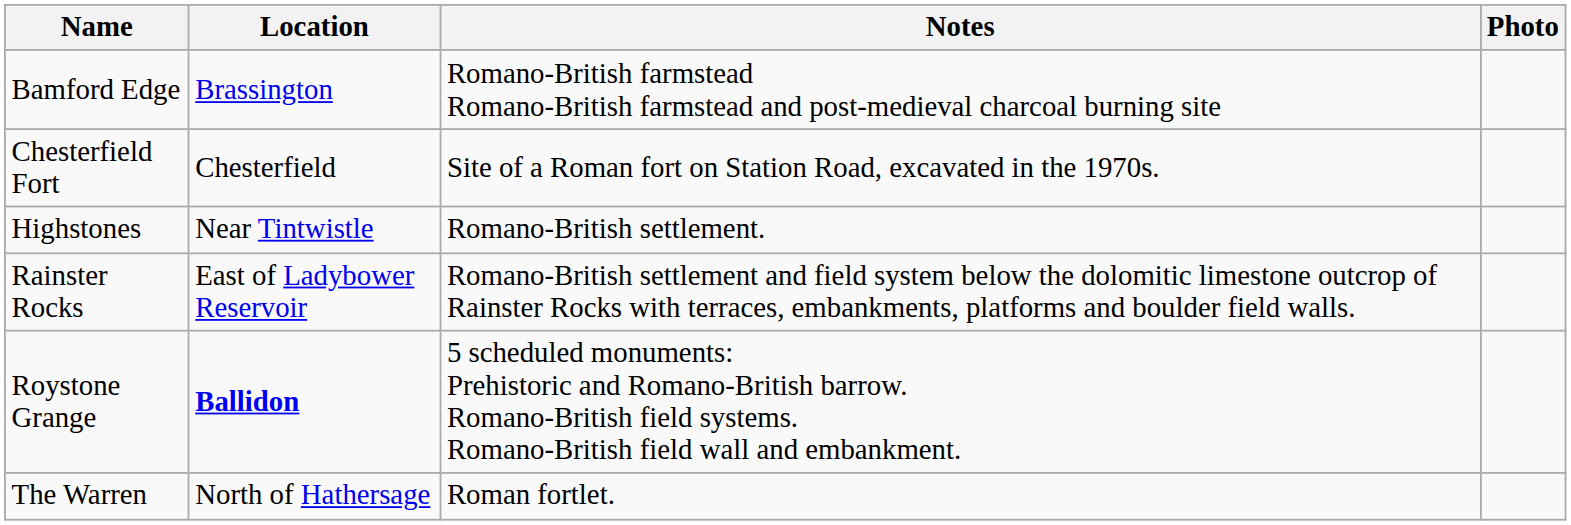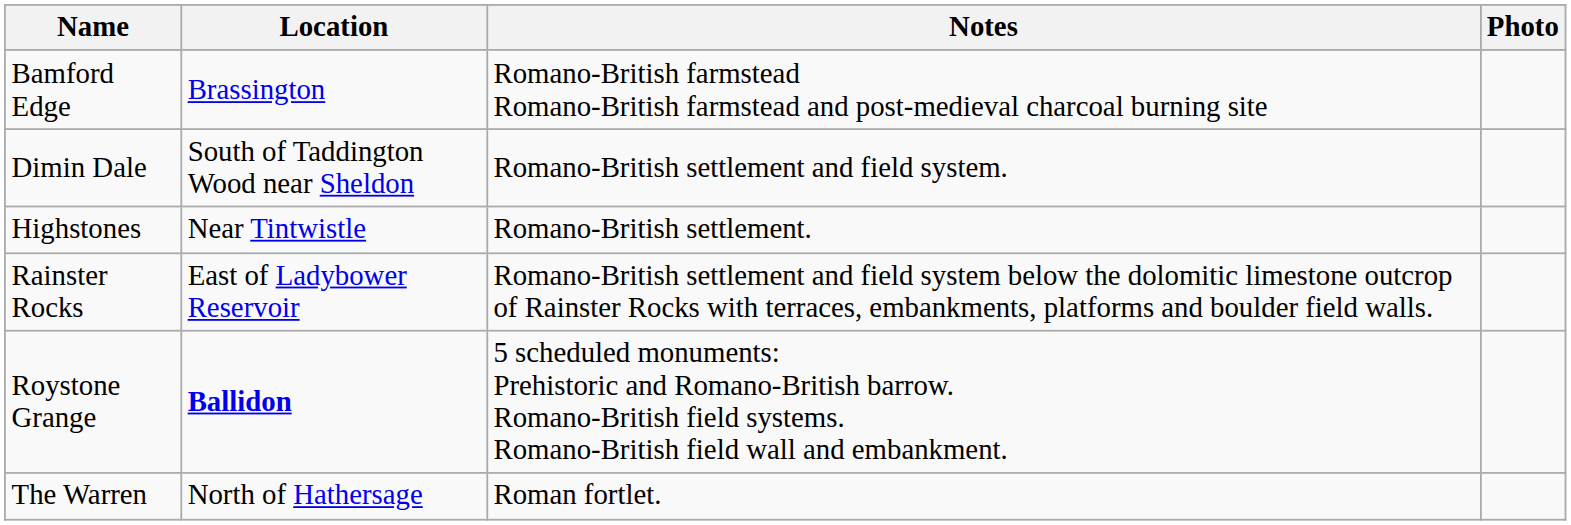 <table class="wikitable">
 <tr>
 <th>Name</th>
 <th>Location</th>
 <th>Notes</th>
 <th>Photo</th>
 </tr>
 <tr>
 <td>Bamford Edge</td>
 <td><a href='#'>Brassington</a></td>
 <td>Romano-British farmstead<br>Romano-British farmstead and post-medieval charcoal burning site</td>
 <td></td>
 </tr>
 <tr>
-<td>Chesterfield Fort</td>
-<td>Chesterfield</td>
-<td>Site of a Roman fort on Station Road, excavated in the 1970s.</td>
+<td>Dimin Dale</td>
+<td>South of Taddington Wood near <a href='#'>Sheldon</a></td>
+<td>Romano-British settlement and field system.</td>
 <td></td>
 </tr>
 <tr>
 <td>Highstones</td>
 <td>Near <a href='#'>Tintwistle</a></td>
 <td>Romano-British settlement.</td>
 <td></td>
 </tr>
 <tr>
 <td>Rainster Rocks</td>
 <td>East of <a href='#'>Ladybower Reservoir</a></td>
 <td>Romano-British settlement and field system below the dolomitic limestone outcrop of Rainster Rocks with terraces, embankments, platforms and boulder field walls.</td>
 <td></td>
 </tr>
 <tr>
 <td>Roystone Grange</td>
 <td><strong><a href='#'>Ballidon</a></strong></td>
 <td>5 scheduled monuments:<br>Prehistoric and Romano-British barrow.<br>Romano-British field systems.<br>Romano-British field wall and embankment.</td>
 <td></td>
 </tr>
 <tr>
 <td>The Warren</td>
 <td>North of <a href='#'>Hathersage</a></td>
 <td>Roman fortlet.</td>
 <td></td>
 </tr>
 </table>
